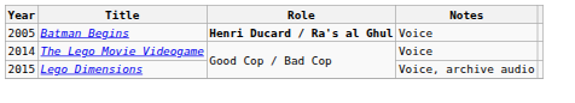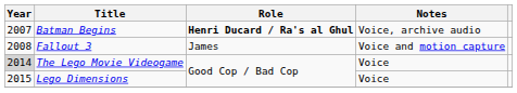 <table class="wikitable sortable">
 <tr>
 <th>Year</th>
 <th>Title</th>
 <th>Role</th>
 <th class="unsortable">Notes</th>
 <th class="unsortable"></th>
 </tr>
 <tr>
-<td>2005</td>
+<td>2007</td>
 <td><em><a href='#'>Batman Begins</a></em></td>
 <td><strong>Henri Ducard / Ra's al Ghul</strong></td>
-<td>Voice</td>
+<td>Voice, archive audio</td>
 <td></td>
 </tr>
 <tr>
-<td>2014</td>
+<td>2008</td>
+<td><em><a href='#'>Fallout 3</a></em></td>
+<td>James</td>
+<td>Voice and <a href='#'>motion capture</a></td>
+<td></td>
+</tr>
+<tr>
+<td style="background: lightgrey;">2014</td>
 <td><em><a href='#'>The Lego Movie Videogame</a></em></td>
 <td rowspan="2">Good Cop / Bad Cop</td>
 <td>Voice</td>
 <td></td>
 </tr>
 <tr>
 <td>2015</td>
 <td><em><a href='#'>Lego Dimensions</a></em></td>
-<td>Voice, archive audio</td>
+<td>Voice</td>
 <td></td>
 </tr>
 <tr>
 </tr>
 </table>
